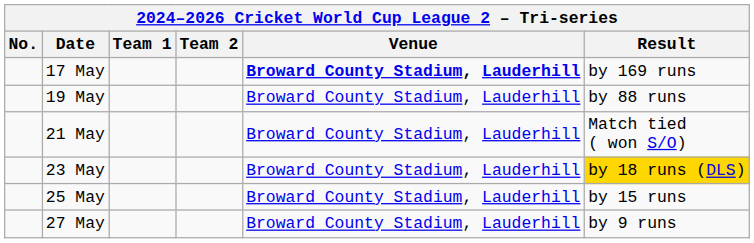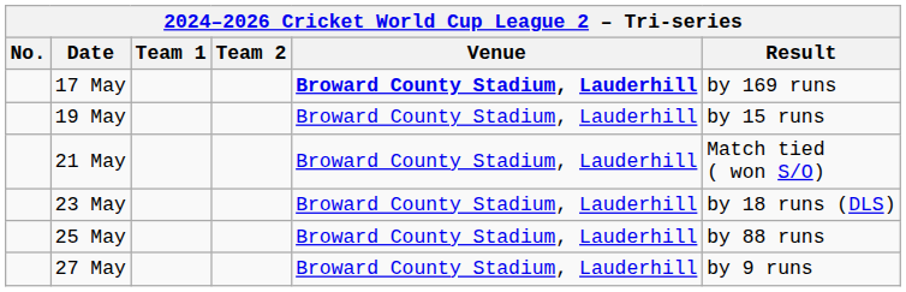 <table class="wikitable">
 <tr>
 <th colspan="6"><a href='#'>2024–2026 Cricket World Cup League 2</a> – Tri-series</th>
 </tr>
 <tr>
 <th>No.</th>
 <th>Date</th>
 <th>Team 1</th>
 <th>Team 2</th>
 <th>Venue</th>
 <th>Result</th>
 </tr>
 <tr>
 <td></td>
 <td>17 May</td>
 <td></td>
 <td></td>
 <td><strong><a href='#'>Broward County Stadium</a>, <a href='#'>Lauderhill</a></strong></td>
 <td> by 169 runs</td>
 </tr>
 <tr>
 <td></td>
 <td>19 May</td>
 <td></td>
 <td></td>
 <td><a href='#'>Broward County Stadium</a>, <a href='#'>Lauderhill</a></td>
-<td> by 88 runs</td>
+<td> by 15 runs</td>
 </tr>
 <tr>
 <td></td>
 <td>21 May</td>
 <td></td>
 <td></td>
 <td><a href='#'>Broward County Stadium</a>, <a href='#'>Lauderhill</a></td>
 <td>Match tied<br>( won <a href='#'>S/O</a>)</td>
 </tr>
 <tr>
 <td></td>
 <td>23 May</td>
 <td></td>
 <td></td>
 <td><a href='#'>Broward County Stadium</a>, <a href='#'>Lauderhill</a></td>
-<td style="background: gold;"> by 18 runs (<a href='#'>DLS</a>)</td>
+<td> by 18 runs (<a href='#'>DLS</a>)</td>
 </tr>
 <tr>
 <td></td>
 <td>25 May</td>
 <td></td>
 <td></td>
 <td><a href='#'>Broward County Stadium</a>, <a href='#'>Lauderhill</a></td>
-<td> by 15 runs</td>
+<td> by 88 runs</td>
 </tr>
 <tr>
 <td></td>
 <td>27 May</td>
 <td></td>
 <td></td>
 <td><a href='#'>Broward County Stadium</a>, <a href='#'>Lauderhill</a></td>
 <td> by 9 runs</td>
 </tr>
 </table>
